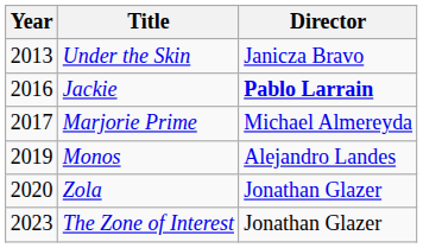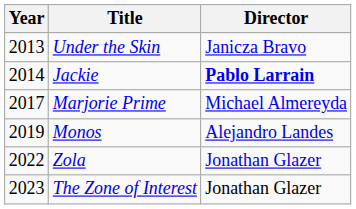 <table class="wikitable">
 <tr>
 <th>Year</th>
 <th>Title</th>
 <th>Director</th>
 </tr>
 <tr>
 <td>2013</td>
 <td><em><a href='#'>Under the Skin</a></em></td>
 <td><a href='#'>Janicza Bravo</a></td>
 </tr>
 <tr>
-<td>2016</td>
+<td>2014</td>
 <td><em><a href='#'>Jackie</a></em></td>
 <td><strong><a href='#'>Pablo Larrain</a></strong></td>
 </tr>
 <tr>
 <td>2017</td>
 <td><em><a href='#'>Marjorie Prime</a></em></td>
 <td><a href='#'>Michael Almereyda</a></td>
 </tr>
 <tr>
 <td>2019</td>
 <td><em><a href='#'>Monos</a></em></td>
 <td><a href='#'>Alejandro Landes</a></td>
 </tr>
 <tr>
-<td>2020</td>
+<td>2022</td>
 <td><em><a href='#'>Zola</a></em></td>
 <td><a href='#'>Jonathan Glazer</a></td>
 </tr>
 <tr>
 <td>2023</td>
 <td><em><a href='#'>The Zone of Interest</a></em></td>
 <td>Jonathan Glazer</td>
 </tr>
 </table>
